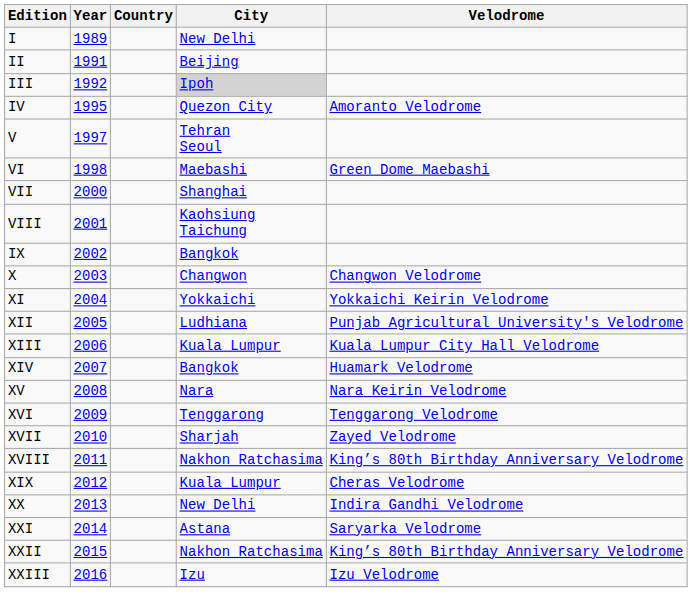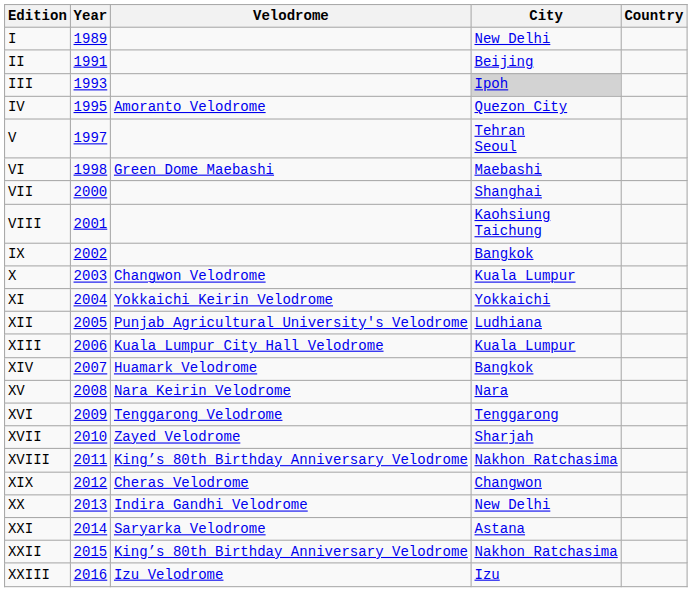 <table class="wikitable">
 <tr>
 <th>Edition</th>
 <th>Year</th>
+<th>Velodrome</th>
+<th>City</th>
 <th>Country</th>
-<th>City</th>
-<th>Velodrome</th>
 </tr>
 <tr>
 <td>I</td>
 <td><a href='#'>1989</a></td>
 <td></td>
 <td><a href='#'>New Delhi</a></td>
 <td></td>
 </tr>
 <tr>
 <td>II</td>
 <td><a href='#'>1991</a></td>
 <td></td>
 <td><a href='#'>Beijing</a></td>
 <td></td>
 </tr>
 <tr>
 <td>III</td>
-<td><a href='#'>1992</a></td>
+<td><a href='#'>1993</a></td>
 <td></td>
 <td style="background: lightgrey;"><a href='#'>Ipoh</a></td>
 <td></td>
 </tr>
 <tr>
 <td>IV</td>
 <td><a href='#'>1995</a></td>
+<td><a href='#'>Amoranto Velodrome</a></td>
+<td><a href='#'>Quezon City</a></td>
 <td></td>
-<td><a href='#'>Quezon City</a></td>
-<td><a href='#'>Amoranto Velodrome</a></td>
 </tr>
 <tr>
 <td>V</td>
 <td><a href='#'>1997</a></td>
+<td></td>
+<td><a href='#'>Tehran</a><br><a href='#'>Seoul</a></td>
 <td><br></td>
-<td><a href='#'>Tehran</a><br><a href='#'>Seoul</a></td>
-<td></td>
 </tr>
 <tr>
 <td>VI</td>
 <td><a href='#'>1998</a></td>
+<td><a href='#'>Green Dome Maebashi</a></td>
+<td><a href='#'>Maebashi</a></td>
 <td></td>
-<td><a href='#'>Maebashi</a></td>
-<td><a href='#'>Green Dome Maebashi</a></td>
 </tr>
 <tr>
 <td>VII</td>
 <td><a href='#'>2000</a></td>
 <td></td>
 <td><a href='#'>Shanghai</a></td>
 <td></td>
 </tr>
 <tr>
 <td>VIII</td>
 <td><a href='#'>2001</a></td>
 <td></td>
 <td><a href='#'>Kaohsiung</a><br><a href='#'>Taichung</a></td>
 <td></td>
 </tr>
 <tr>
 <td>IX</td>
 <td><a href='#'>2002</a></td>
 <td></td>
 <td><a href='#'>Bangkok</a></td>
 <td></td>
 </tr>
 <tr>
 <td>X</td>
 <td><a href='#'>2003</a></td>
+<td><a href='#'>Changwon Velodrome</a></td>
+<td><a href='#'>Kuala Lumpur</a></td>
 <td></td>
-<td><a href='#'>Changwon</a></td>
-<td><a href='#'>Changwon Velodrome</a></td>
 </tr>
 <tr>
 <td>XI</td>
 <td><a href='#'>2004</a></td>
+<td><a href='#'>Yokkaichi Keirin Velodrome</a></td>
+<td><a href='#'>Yokkaichi</a></td>
 <td></td>
-<td><a href='#'>Yokkaichi</a></td>
-<td><a href='#'>Yokkaichi Keirin Velodrome</a></td>
 </tr>
 <tr>
 <td>XII</td>
 <td><a href='#'>2005</a></td>
+<td><a href='#'>Punjab Agricultural University's Velodrome</a></td>
+<td><a href='#'>Ludhiana</a></td>
 <td></td>
-<td><a href='#'>Ludhiana</a></td>
-<td><a href='#'>Punjab Agricultural University's Velodrome</a></td>
 </tr>
 <tr>
 <td>XIII</td>
 <td><a href='#'>2006</a></td>
+<td><a href='#'>Kuala Lumpur City Hall Velodrome</a></td>
+<td><a href='#'>Kuala Lumpur</a></td>
 <td></td>
-<td><a href='#'>Kuala Lumpur</a></td>
-<td><a href='#'>Kuala Lumpur City Hall Velodrome</a></td>
 </tr>
 <tr>
 <td>XIV</td>
 <td><a href='#'>2007</a></td>
+<td><a href='#'>Huamark Velodrome</a></td>
+<td><a href='#'>Bangkok</a></td>
 <td></td>
-<td><a href='#'>Bangkok</a></td>
-<td><a href='#'>Huamark Velodrome</a></td>
 </tr>
 <tr>
 <td>XV</td>
 <td><a href='#'>2008</a></td>
+<td><a href='#'>Nara Keirin Velodrome</a></td>
+<td><a href='#'>Nara</a></td>
 <td></td>
-<td><a href='#'>Nara</a></td>
-<td><a href='#'>Nara Keirin Velodrome</a></td>
 </tr>
 <tr>
 <td>XVI</td>
 <td><a href='#'>2009</a></td>
+<td><a href='#'>Tenggarong Velodrome</a></td>
+<td><a href='#'>Tenggarong</a></td>
 <td></td>
-<td><a href='#'>Tenggarong</a></td>
-<td><a href='#'>Tenggarong Velodrome</a></td>
 </tr>
 <tr>
 <td>XVII</td>
 <td><a href='#'>2010</a></td>
+<td><a href='#'>Zayed Velodrome</a></td>
+<td><a href='#'>Sharjah</a></td>
 <td></td>
-<td><a href='#'>Sharjah</a></td>
-<td><a href='#'>Zayed Velodrome</a></td>
 </tr>
 <tr>
 <td>XVIII</td>
 <td><a href='#'>2011</a></td>
+<td><a href='#'>King’s 80th Birthday Anniversary Velodrome</a></td>
+<td><a href='#'>Nakhon Ratchasima</a></td>
 <td></td>
-<td><a href='#'>Nakhon Ratchasima</a></td>
-<td><a href='#'>King’s 80th Birthday Anniversary Velodrome</a></td>
 </tr>
 <tr>
 <td>XIX</td>
 <td><a href='#'>2012</a></td>
+<td><a href='#'>Cheras Velodrome</a></td>
+<td><a href='#'>Changwon</a></td>
 <td></td>
-<td><a href='#'>Kuala Lumpur</a></td>
-<td><a href='#'>Cheras Velodrome</a></td>
 </tr>
 <tr>
 <td>XX</td>
 <td><a href='#'>2013</a></td>
+<td><a href='#'>Indira Gandhi Velodrome</a></td>
+<td><a href='#'>New Delhi</a></td>
 <td></td>
-<td><a href='#'>New Delhi</a></td>
-<td><a href='#'>Indira Gandhi Velodrome</a></td>
 </tr>
 <tr>
 <td>XXI</td>
 <td><a href='#'>2014</a></td>
+<td><a href='#'>Saryarka Velodrome</a></td>
+<td><a href='#'>Astana</a></td>
 <td></td>
-<td><a href='#'>Astana</a></td>
-<td><a href='#'>Saryarka Velodrome</a></td>
 </tr>
 <tr>
 <td>XXII</td>
 <td><a href='#'>2015</a></td>
+<td><a href='#'>King’s 80th Birthday Anniversary Velodrome</a></td>
+<td><a href='#'>Nakhon Ratchasima</a></td>
 <td></td>
-<td><a href='#'>Nakhon Ratchasima</a></td>
-<td><a href='#'>King’s 80th Birthday Anniversary Velodrome</a></td>
 </tr>
 <tr>
 <td>XXIII</td>
 <td><a href='#'>2016</a></td>
+<td><a href='#'>Izu Velodrome</a></td>
+<td><a href='#'>Izu</a></td>
 <td></td>
-<td><a href='#'>Izu</a></td>
-<td><a href='#'>Izu Velodrome</a></td>
 </tr>
 </table>
